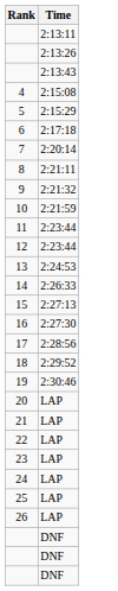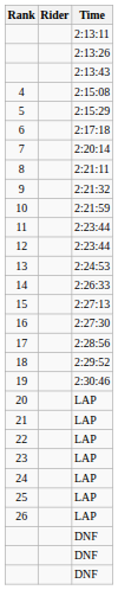 <table class="wikitable" style="font-size:95%" style="width:35em;">
 <tr>
 <th>Rank</th>
+<th>Rider</th>
 <th>Time</th>
 </tr>
 <tr>
 <td align=center></td>
+<td></td>
 <td>2:13:11</td>
 </tr>
 <tr>
 <td align=center></td>
+<td></td>
 <td>2:13:26</td>
 </tr>
 <tr>
 <td align=center></td>
+<td></td>
 <td>2:13:43</td>
 </tr>
 <tr>
 <td align=center>4</td>
+<td></td>
 <td>2:15:08</td>
 </tr>
 <tr>
 <td align=center>5</td>
+<td></td>
 <td>2:15:29</td>
 </tr>
 <tr>
 <td align=center>6</td>
+<td></td>
 <td>2:17:18</td>
 </tr>
 <tr>
 <td align=center>7</td>
+<td></td>
 <td>2:20:14</td>
 </tr>
 <tr>
 <td align=center>8</td>
+<td></td>
 <td>2:21:11</td>
 </tr>
 <tr>
 <td align=center>9</td>
+<td></td>
 <td>2:21:32</td>
 </tr>
 <tr>
 <td align=center>10</td>
+<td></td>
 <td>2:21:59</td>
 </tr>
 <tr>
 <td align=center>11</td>
+<td></td>
 <td>2:23:44</td>
 </tr>
 <tr>
 <td align=center>12</td>
+<td></td>
 <td>2:23:44</td>
 </tr>
 <tr>
 <td align=center>13</td>
+<td></td>
 <td>2:24:53</td>
 </tr>
 <tr>
 <td align=center>14</td>
+<td></td>
 <td>2:26:33</td>
 </tr>
 <tr>
 <td align=center>15</td>
+<td></td>
 <td>2:27:13</td>
 </tr>
 <tr>
 <td align=center>16</td>
+<td></td>
 <td>2:27:30</td>
 </tr>
 <tr>
 <td align=center>17</td>
+<td></td>
 <td>2:28:56</td>
 </tr>
 <tr>
 <td align=center>18</td>
+<td></td>
 <td>2:29:52</td>
 </tr>
 <tr>
 <td align=center>19</td>
+<td></td>
 <td>2:30:46</td>
 </tr>
 <tr>
 <td align=center>20</td>
+<td></td>
 <td>LAP</td>
 </tr>
 <tr>
 <td align=center>21</td>
+<td></td>
 <td>LAP</td>
 </tr>
 <tr>
 <td align=center>22</td>
+<td></td>
 <td>LAP</td>
 </tr>
 <tr>
 <td align=center>23</td>
+<td></td>
 <td>LAP</td>
 </tr>
 <tr>
 <td align=center>24</td>
+<td></td>
 <td>LAP</td>
 </tr>
 <tr>
 <td align=center>25</td>
+<td></td>
 <td>LAP</td>
 </tr>
 <tr>
 <td align=center>26</td>
+<td></td>
 <td>LAP</td>
 </tr>
 <tr>
 <td align=center></td>
+<td></td>
 <td>DNF</td>
 </tr>
 <tr>
 <td align=center></td>
+<td></td>
 <td>DNF</td>
 </tr>
 <tr>
 <td align=center></td>
+<td></td>
 <td>DNF</td>
 </tr>
 </table>
